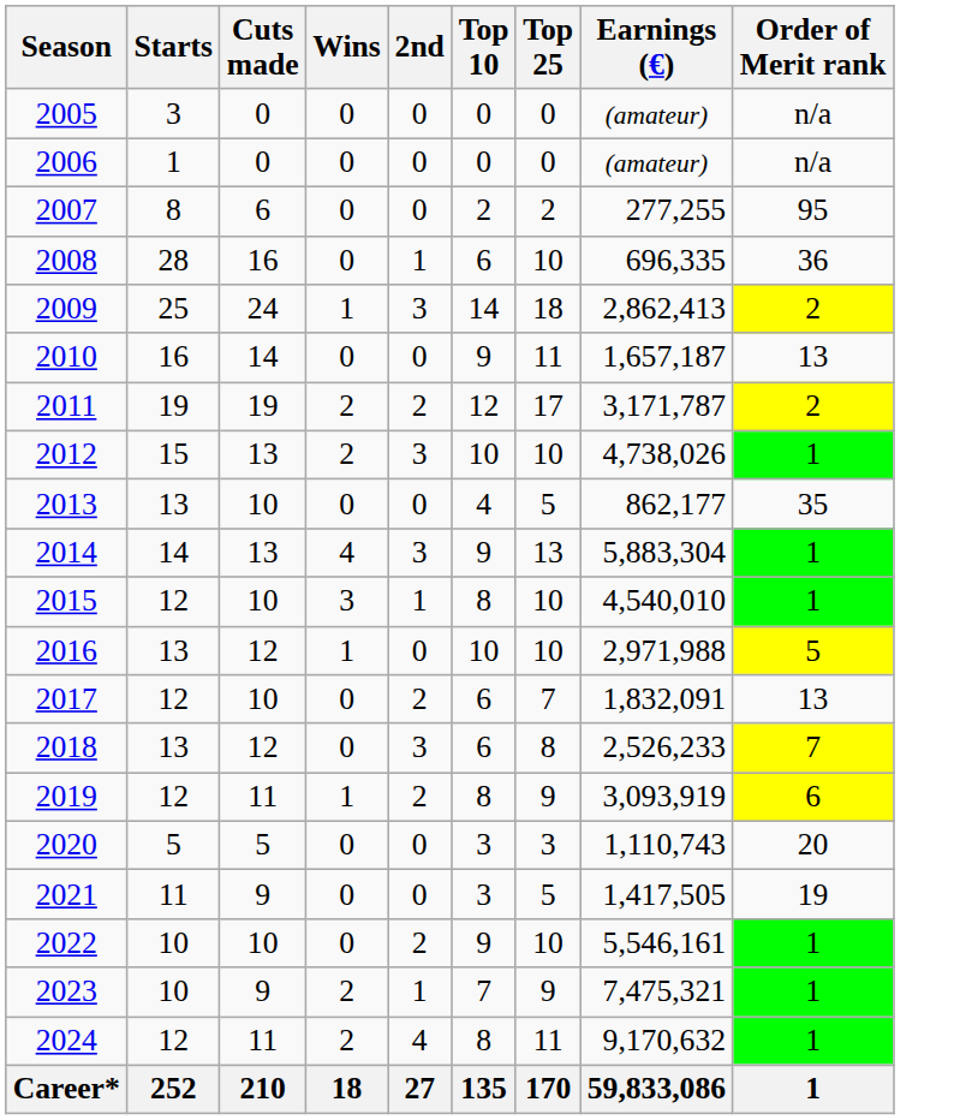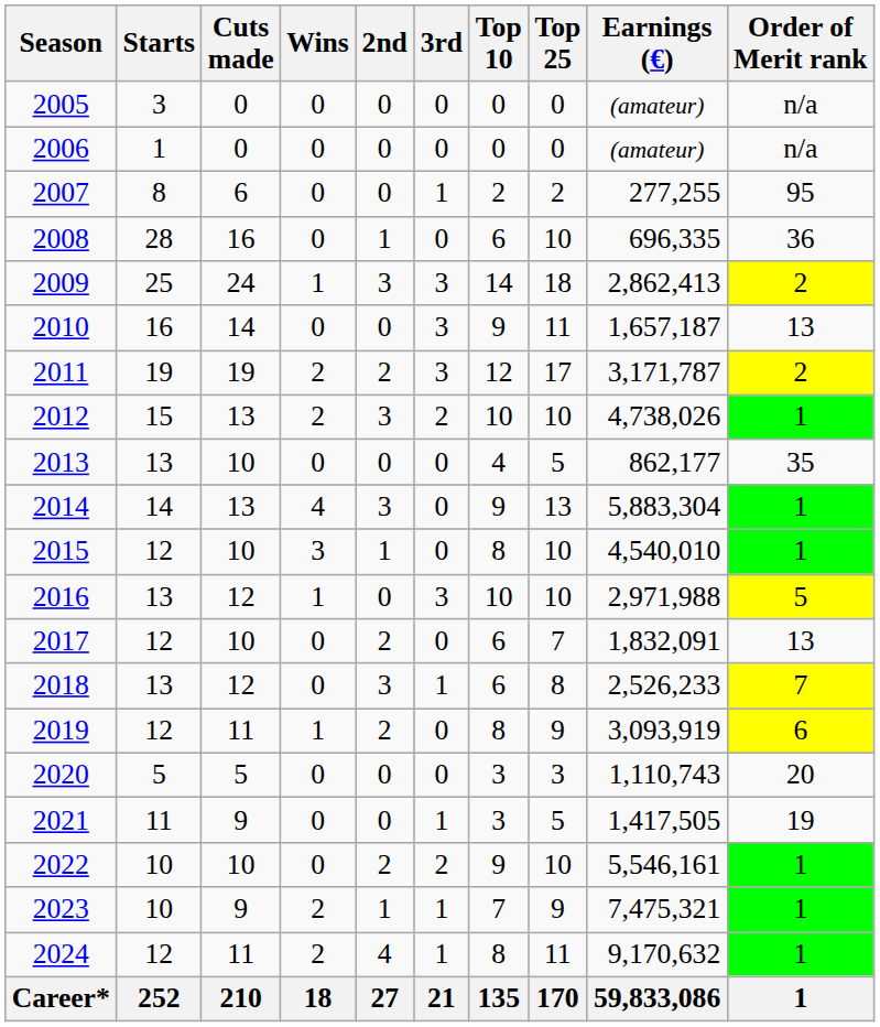 <table class="wikitable" style="text-align:center">
 <tr>
 <th>Season</th>
 <th>Starts</th>
 <th>Cuts<br>made</th>
 <th>Wins</th>
 <th>2nd</th>
+<th>3rd</th>
 <th>Top<br>10</th>
 <th>Top<br>25</th>
 <th>Earnings<br>(<a href='#'>€</a>)</th>
 <th>Order of<br>Merit rank</th>
 </tr>
 <tr>
 <td><a href='#'>2005</a></td>
 <td>3</td>
+<td>0</td>
 <td>0</td>
 <td>0</td>
 <td>0</td>
 <td>0</td>
 <td>0</td>
 <td style="text-align:center;"><small><em>(amateur)</em></small></td>
 <td>n/a</td>
 </tr>
 <tr>
 <td><a href='#'>2006</a></td>
 <td>1</td>
 <td>0</td>
 <td>0</td>
 <td>0</td>
 <td>0</td>
 <td>0</td>
+<td>0</td>
 <td style="text-align:center;"><small><em>(amateur)</em></small></td>
 <td>n/a</td>
 </tr>
 <tr>
 <td><a href='#'>2007</a></td>
 <td>8</td>
 <td>6</td>
 <td>0</td>
 <td>0</td>
+<td>1</td>
 <td>2</td>
 <td>2</td>
 <td style="text-align:right;">277,255</td>
 <td>95</td>
 </tr>
 <tr>
 <td><a href='#'>2008</a></td>
 <td>28</td>
 <td>16</td>
 <td>0</td>
 <td>1</td>
+<td>0</td>
 <td>6</td>
 <td>10</td>
 <td style="text-align:right;">696,335</td>
 <td>36</td>
 </tr>
 <tr>
 <td><a href='#'>2009</a></td>
 <td>25</td>
 <td>24</td>
 <td>1</td>
+<td>3</td>
 <td>3</td>
 <td>14</td>
 <td>18</td>
 <td style="text-align:right;">2,862,413</td>
 <td style="background:yellow;">2</td>
 </tr>
 <tr>
 <td><a href='#'>2010</a></td>
 <td>16</td>
 <td>14</td>
 <td>0</td>
 <td>0</td>
+<td>3</td>
 <td>9</td>
 <td>11</td>
 <td style="text-align:right;">1,657,187</td>
 <td>13</td>
 </tr>
 <tr>
 <td><a href='#'>2011</a></td>
 <td>19</td>
 <td>19</td>
 <td>2</td>
 <td>2</td>
+<td>3</td>
 <td>12</td>
 <td>17</td>
 <td style="text-align:right;">3,171,787</td>
 <td style="background:yellow;">2</td>
 </tr>
 <tr>
 <td><a href='#'>2012</a></td>
 <td>15</td>
 <td>13</td>
 <td>2</td>
 <td>3</td>
+<td>2</td>
 <td>10</td>
 <td>10</td>
 <td style="text-align:right;">4,738,026</td>
 <td style="background:lime;">1</td>
 </tr>
 <tr>
 <td><a href='#'>2013</a></td>
 <td>13</td>
 <td>10</td>
+<td>0</td>
 <td>0</td>
 <td>0</td>
 <td>4</td>
 <td>5</td>
 <td style="text-align:right;">862,177</td>
 <td>35</td>
 </tr>
 <tr>
 <td><a href='#'>2014</a></td>
 <td>14</td>
 <td>13</td>
 <td>4</td>
 <td>3</td>
+<td>0</td>
 <td>9</td>
 <td>13</td>
 <td style="text-align:right;">5,883,304</td>
 <td style="background:lime;">1</td>
 </tr>
 <tr>
 <td><a href='#'>2015</a></td>
 <td>12</td>
 <td>10</td>
 <td>3</td>
 <td>1</td>
+<td>0</td>
 <td>8</td>
 <td>10</td>
 <td style="text-align:right;">4,540,010</td>
 <td style="background:lime;">1</td>
 </tr>
 <tr>
 <td><a href='#'>2016</a></td>
 <td>13</td>
 <td>12</td>
 <td>1</td>
 <td>0</td>
+<td>3</td>
 <td>10</td>
 <td>10</td>
 <td style="text-align:right;">2,971,988</td>
 <td style="background:yellow;">5</td>
 </tr>
 <tr>
 <td><a href='#'>2017</a></td>
 <td>12</td>
 <td>10</td>
 <td>0</td>
 <td>2</td>
+<td>0</td>
 <td>6</td>
 <td>7</td>
 <td style="text-align:right;">1,832,091</td>
 <td>13</td>
 </tr>
 <tr>
 <td><a href='#'>2018</a></td>
 <td>13</td>
 <td>12</td>
 <td>0</td>
 <td>3</td>
+<td>1</td>
 <td>6</td>
 <td>8</td>
 <td style="text-align:right;">2,526,233</td>
 <td style="background:yellow;">7</td>
 </tr>
 <tr>
 <td><a href='#'>2019</a></td>
 <td>12</td>
 <td>11</td>
 <td>1</td>
 <td>2</td>
+<td>0</td>
 <td>8</td>
 <td>9</td>
 <td style="text-align:right;">3,093,919</td>
 <td style="background:yellow;">6</td>
 </tr>
 <tr>
 <td><a href='#'>2020</a></td>
 <td>5</td>
 <td>5</td>
+<td>0</td>
 <td>0</td>
 <td>0</td>
 <td>3</td>
 <td>3</td>
 <td style="text-align:right;">1,110,743</td>
 <td>20</td>
 </tr>
 <tr>
 <td><a href='#'>2021</a></td>
 <td>11</td>
 <td>9</td>
 <td>0</td>
 <td>0</td>
+<td>1</td>
 <td>3</td>
 <td>5</td>
 <td style="text-align:right;">1,417,505</td>
 <td>19</td>
 </tr>
 <tr>
 <td><a href='#'>2022</a></td>
 <td>10</td>
 <td>10</td>
 <td>0</td>
+<td>2</td>
 <td>2</td>
 <td>9</td>
 <td>10</td>
 <td style="text-align:right;">5,546,161</td>
 <td style="background:lime;">1</td>
 </tr>
 <tr>
 <td><a href='#'>2023</a></td>
 <td>10</td>
 <td>9</td>
 <td>2</td>
 <td>1</td>
+<td>1</td>
 <td>7</td>
 <td>9</td>
 <td style="text-align:right;">7,475,321</td>
 <td style="background:lime;">1</td>
 </tr>
 <tr>
 <td><a href='#'>2024</a></td>
 <td>12</td>
 <td>11</td>
 <td>2</td>
 <td>4</td>
+<td>1</td>
 <td>8</td>
 <td>11</td>
 <td style="text-align:right;">9,170,632</td>
 <td style="background:lime;">1</td>
 </tr>
 <tr>
 <th>Career*</th>
 <th>252</th>
 <th>210</th>
 <th>18</th>
 <th>27</th>
+<th>21</th>
 <th>135</th>
 <th>170</th>
 <th>59,833,086</th>
 <th>1</th>
 </tr>
 </table>
